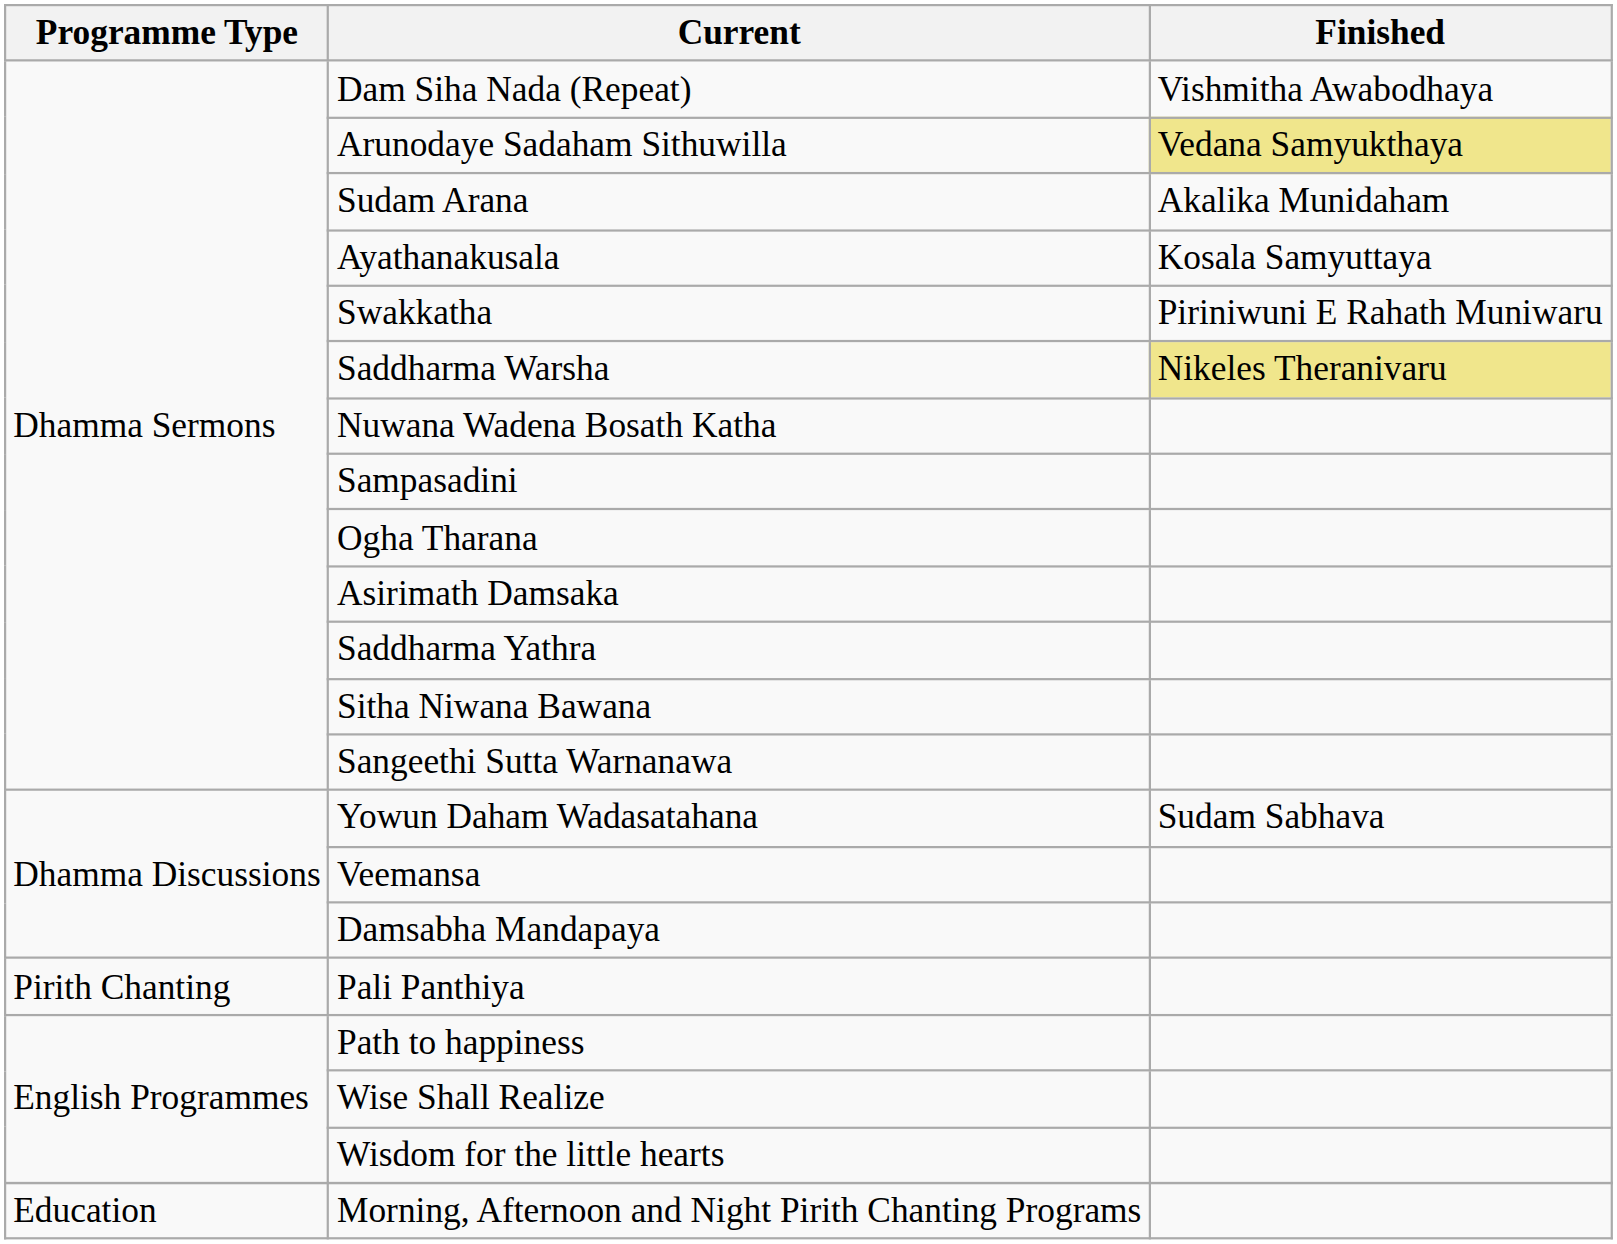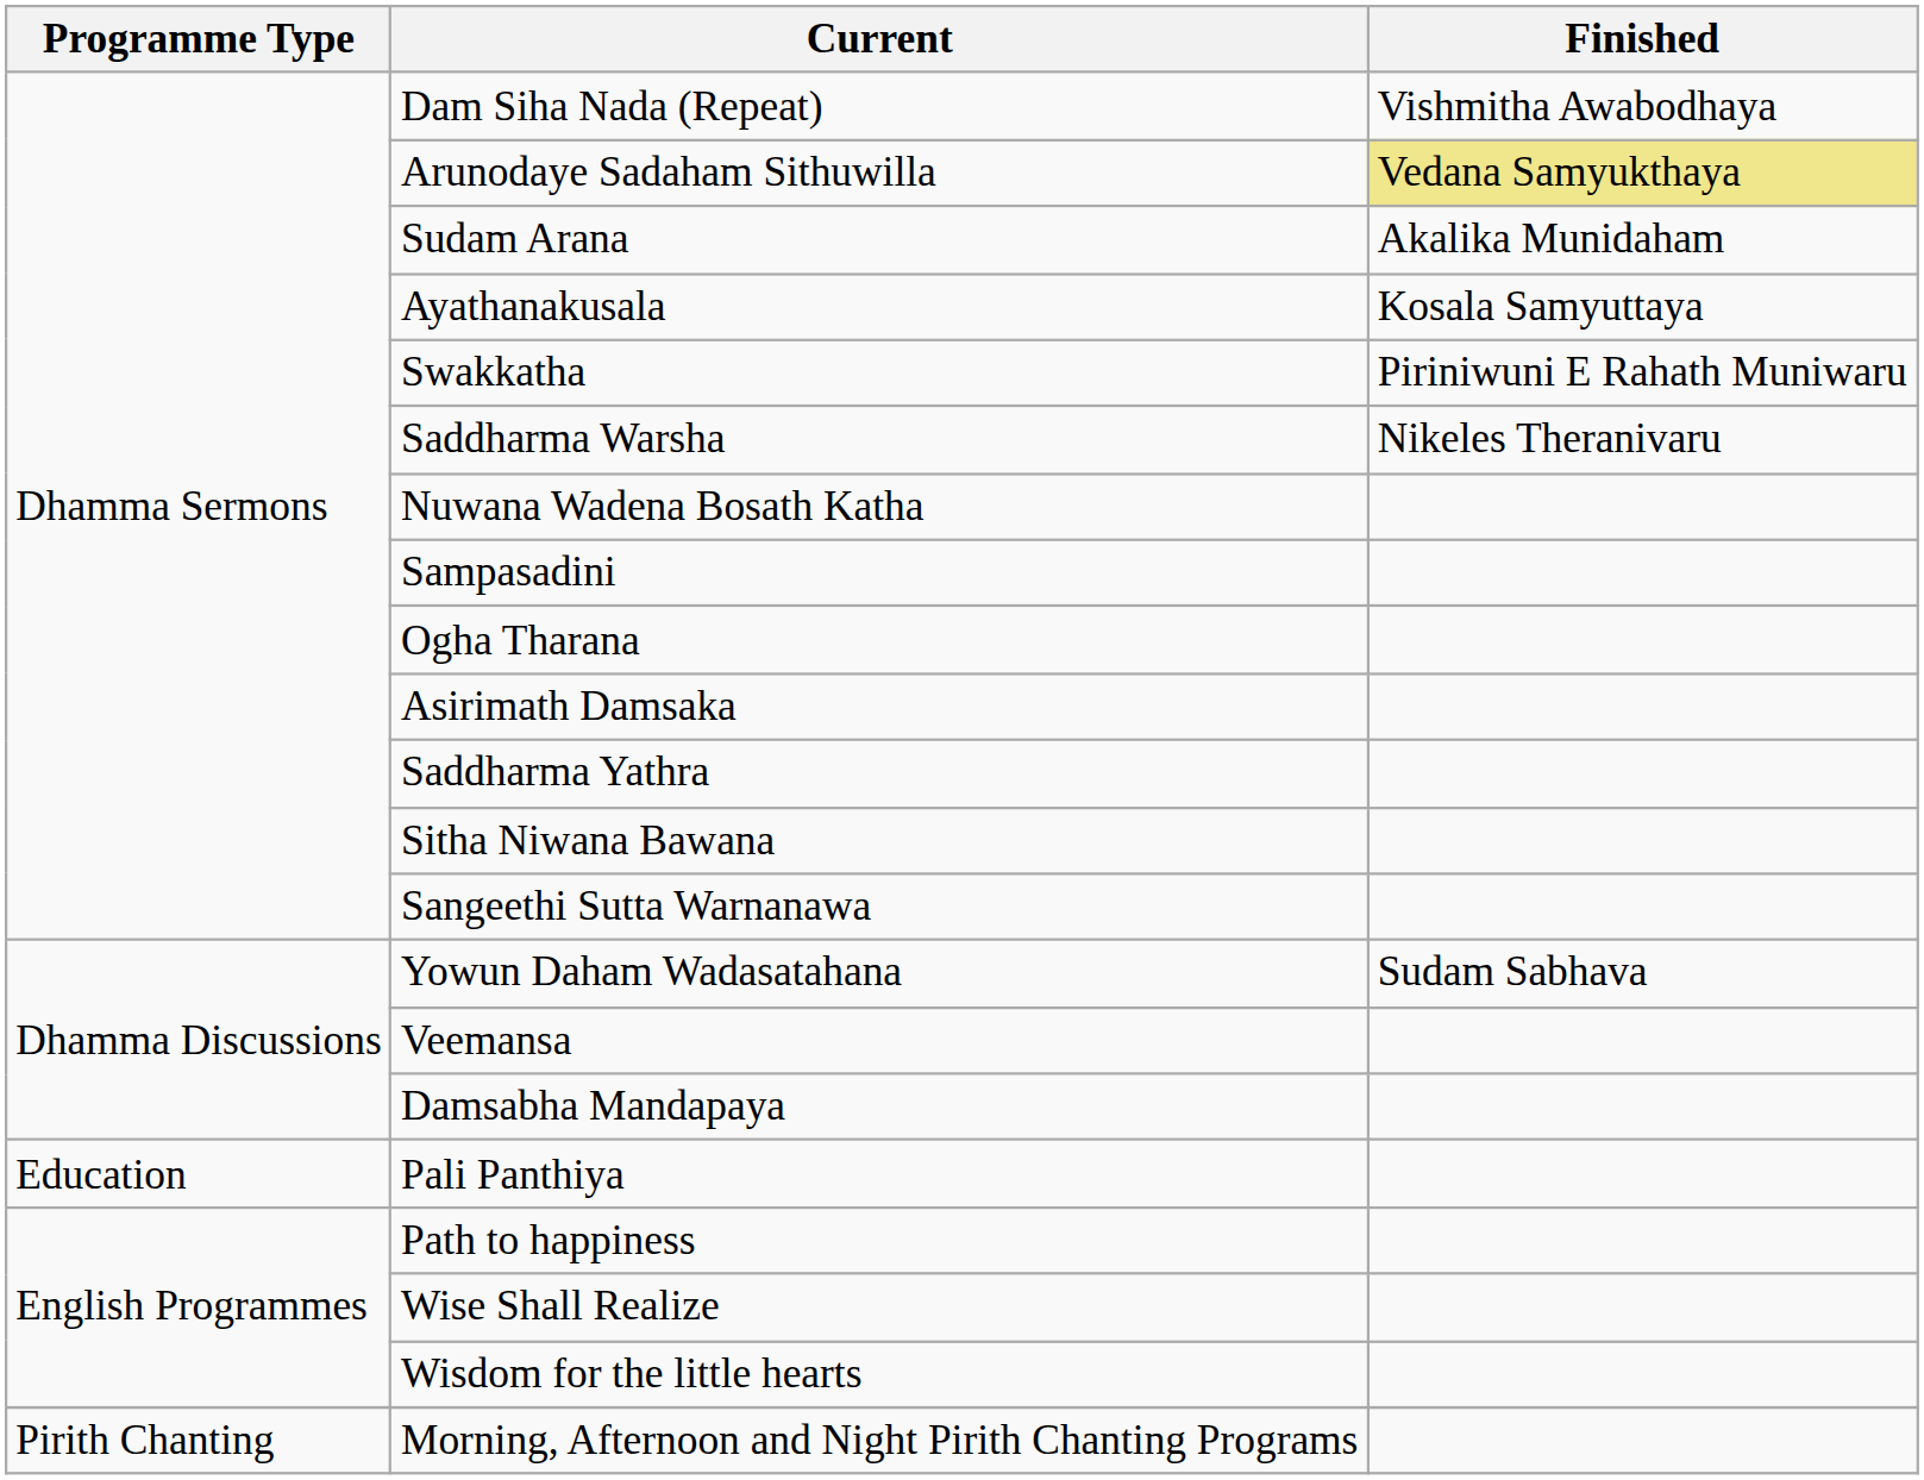 <table class="wikitable">
 <tr>
 <th>Programme Type</th>
 <th>Current</th>
 <th>Finished</th>
 </tr>
 <tr>
 <td rowspan="13">Dhamma Sermons</td>
 <td>Dam Siha Nada (Repeat)</td>
 <td>Vishmitha Awabodhaya</td>
 </tr>
 <tr>
 <td>Arunodaye Sadaham Sithuwilla</td>
 <td style="background: khaki;">Vedana Samyukthaya</td>
 </tr>
 <tr>
 <td>Sudam Arana</td>
 <td>Akalika Munidaham</td>
 </tr>
 <tr>
 <td>Ayathanakusala</td>
 <td>Kosala Samyuttaya</td>
 </tr>
 <tr>
 <td>Swakkatha</td>
 <td>Piriniwuni E Rahath Muniwaru</td>
 </tr>
 <tr>
 <td>Saddharma Warsha</td>
-<td style="background: khaki;">Nikeles Theranivaru</td>
+<td>Nikeles Theranivaru</td>
 </tr>
 <tr>
 <td>Nuwana Wadena Bosath Katha</td>
 <td></td>
 </tr>
 <tr>
 <td>Sampasadini</td>
 <td></td>
 </tr>
 <tr>
 <td>Ogha Tharana</td>
 <td></td>
 </tr>
 <tr>
 <td>Asirimath Damsaka</td>
 <td></td>
 </tr>
 <tr>
 <td>Saddharma Yathra</td>
 <td></td>
 </tr>
 <tr>
 <td>Sitha Niwana Bawana</td>
 <td></td>
 </tr>
 <tr>
 <td>Sangeethi Sutta Warnanawa</td>
 <td></td>
 </tr>
 <tr>
 <td rowspan="3">Dhamma Discussions</td>
 <td>Yowun Daham Wadasatahana</td>
 <td>Sudam Sabhava</td>
 </tr>
 <tr>
 <td>Veemansa</td>
 <td></td>
 </tr>
 <tr>
 <td>Damsabha Mandapaya</td>
 <td></td>
 </tr>
 <tr>
-<td>Pirith Chanting</td>
+<td rowspan="1">Education</td>
 <td>Pali Panthiya</td>
 <td></td>
 </tr>
 <tr>
 <td rowspan="3">English Programmes</td>
 <td>Path to happiness</td>
 <td></td>
 </tr>
 <tr>
 <td>Wise Shall Realize</td>
 <td></td>
 </tr>
 <tr>
 <td>Wisdom for the little hearts</td>
 <td></td>
 </tr>
 <tr>
 </tr>
 <tr>
-<td rowspan="1">Education</td>
+<td>Pirith Chanting</td>
 <td>Morning, Afternoon and Night Pirith Chanting Programs</td>
 <td></td>
 </tr>
 </table>
